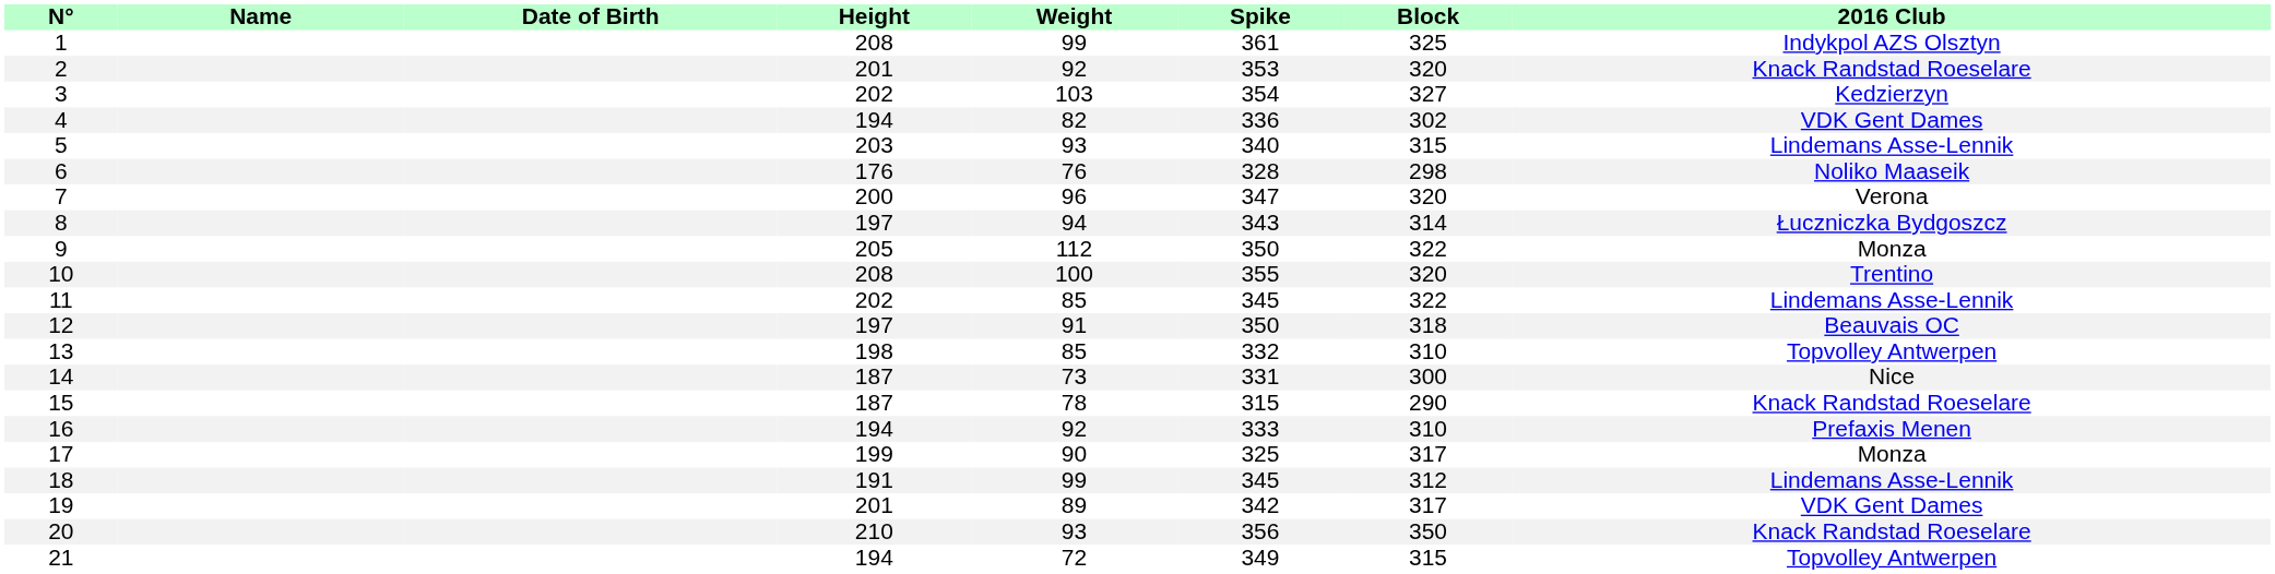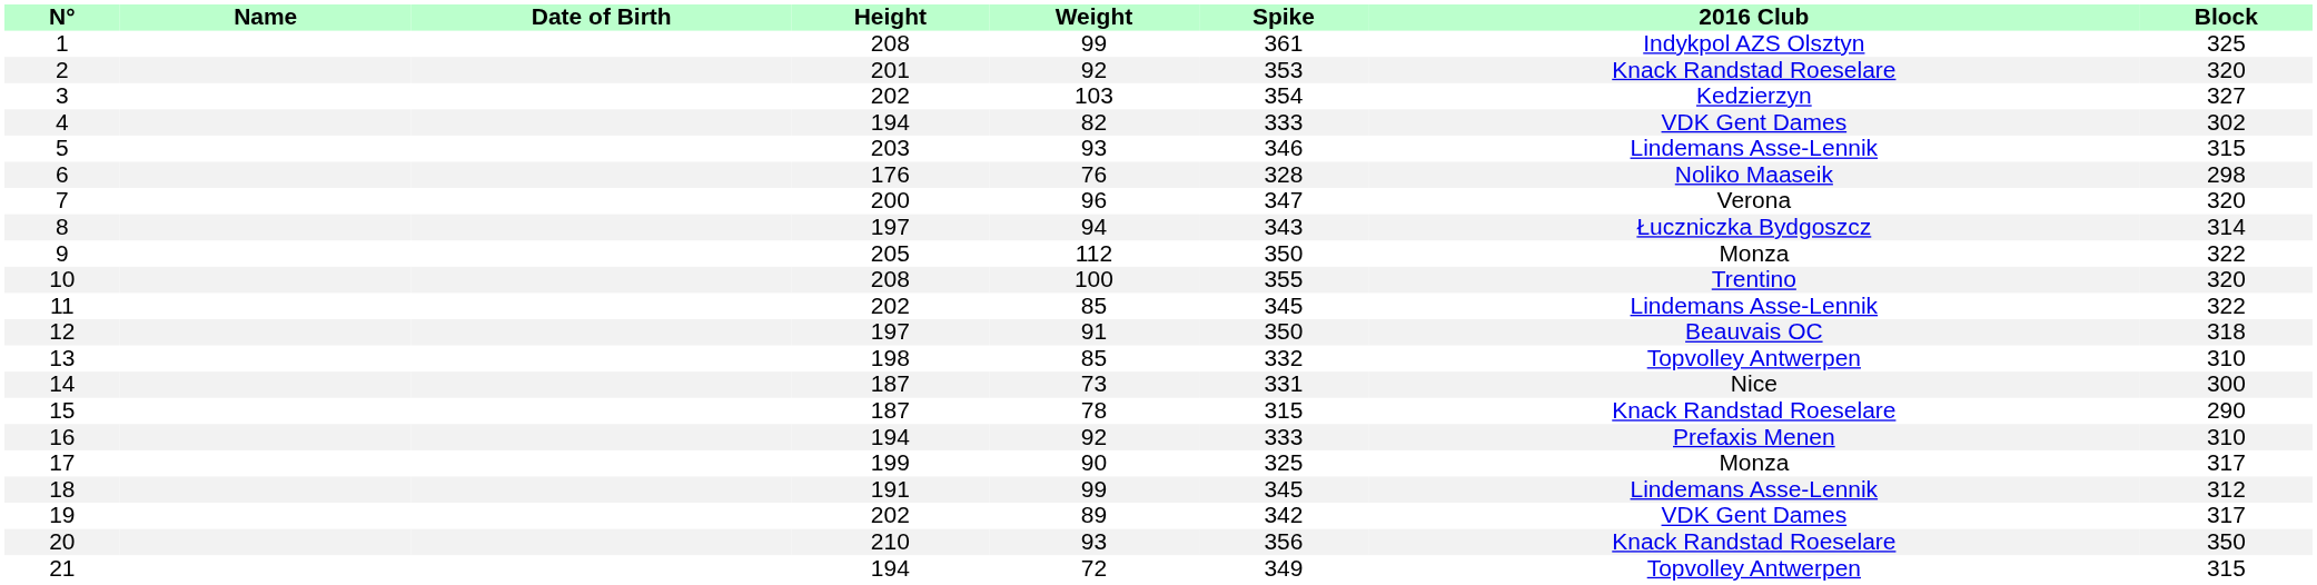 <table style="text-align:center; border:none;" cellpadding=0 cellspacing=0 width=100%>
 <tr style="background: #bbffcc;">
 <th width="5%">N°</th>
 <th width=200px>Name</th>
 <th>Date of Birth</th>
 <th>Height</th>
 <th>Weight</th>
 <th>Spike</th>
+<th>2016 Club</th>
 <th>Block</th>
-<th>2016 Club</th>
 </tr>
 <tr>
 <td>1</td>
 <td></td>
 <td></td>
 <td>208</td>
 <td>99</td>
 <td>361</td>
+<td><a href='#'>Indykpol AZS Olsztyn</a></td>
 <td>325</td>
-<td><a href='#'>Indykpol AZS Olsztyn</a></td>
 </tr>
 <tr bgcolor="#f2f2f2">
 <td>2</td>
 <td></td>
 <td></td>
 <td>201</td>
 <td>92</td>
 <td>353</td>
+<td><a href='#'>Knack Randstad Roeselare</a></td>
 <td>320</td>
-<td><a href='#'>Knack Randstad Roeselare</a></td>
 </tr>
 <tr>
 <td>3</td>
 <td></td>
 <td></td>
 <td>202</td>
 <td>103</td>
 <td>354</td>
+<td><a href='#'>Kedzierzyn</a></td>
 <td>327</td>
-<td><a href='#'>Kedzierzyn</a></td>
 </tr>
 <tr bgcolor="#f2f2f2">
 <td>4</td>
 <td></td>
 <td></td>
 <td>194</td>
 <td>82</td>
-<td>336</td>
+<td>333</td>
+<td><a href='#'>VDK Gent Dames</a></td>
 <td>302</td>
-<td><a href='#'>VDK Gent Dames</a></td>
 </tr>
 <tr>
 <td>5</td>
 <td></td>
 <td></td>
 <td>203</td>
 <td>93</td>
-<td>340</td>
+<td>346</td>
+<td><a href='#'>Lindemans Asse-Lennik</a></td>
 <td>315</td>
-<td><a href='#'>Lindemans Asse-Lennik</a></td>
 </tr>
 <tr bgcolor="#f2f2f2">
 <td>6</td>
 <td></td>
 <td></td>
 <td>176</td>
 <td>76</td>
 <td>328</td>
+<td><a href='#'>Noliko Maaseik</a></td>
 <td>298</td>
-<td><a href='#'>Noliko Maaseik</a></td>
 </tr>
 <tr>
 <td>7</td>
 <td></td>
 <td></td>
 <td>200</td>
 <td>96</td>
 <td>347</td>
+<td>Verona</td>
 <td>320</td>
-<td>Verona</td>
 </tr>
 <tr bgcolor="#f2f2f2">
 <td>8</td>
 <td></td>
 <td></td>
 <td>197</td>
 <td>94</td>
 <td>343</td>
+<td><a href='#'>Łuczniczka Bydgoszcz</a></td>
 <td>314</td>
-<td><a href='#'>Łuczniczka Bydgoszcz</a></td>
 </tr>
 <tr>
 <td>9</td>
 <td></td>
 <td></td>
 <td>205</td>
 <td>112</td>
 <td>350</td>
+<td>Monza</td>
 <td>322</td>
-<td>Monza</td>
 </tr>
 <tr bgcolor="#f2f2f2">
 <td>10</td>
 <td></td>
 <td></td>
 <td>208</td>
 <td>100</td>
 <td>355</td>
+<td><a href='#'>Trentino</a></td>
 <td>320</td>
-<td><a href='#'>Trentino</a></td>
 </tr>
 <tr>
 <td>11</td>
 <td></td>
 <td></td>
 <td>202</td>
 <td>85</td>
 <td>345</td>
+<td><a href='#'>Lindemans Asse-Lennik</a></td>
 <td>322</td>
-<td><a href='#'>Lindemans Asse-Lennik</a></td>
 </tr>
 <tr bgcolor="#f2f2f2">
 <td>12</td>
 <td></td>
 <td></td>
 <td>197</td>
 <td>91</td>
 <td>350</td>
+<td><a href='#'>Beauvais OC</a></td>
 <td>318</td>
-<td><a href='#'>Beauvais OC</a></td>
 </tr>
 <tr>
 <td>13</td>
 <td></td>
 <td></td>
 <td>198</td>
 <td>85</td>
 <td>332</td>
+<td><a href='#'>Topvolley Antwerpen</a></td>
 <td>310</td>
-<td><a href='#'>Topvolley Antwerpen</a></td>
 </tr>
 <tr bgcolor="#f2f2f2">
 <td>14</td>
 <td></td>
 <td></td>
 <td>187</td>
 <td>73</td>
 <td>331</td>
+<td>Nice</td>
 <td>300</td>
-<td>Nice</td>
 </tr>
 <tr>
 <td>15</td>
 <td></td>
 <td></td>
 <td>187</td>
 <td>78</td>
 <td>315</td>
+<td><a href='#'>Knack Randstad Roeselare</a></td>
 <td>290</td>
-<td><a href='#'>Knack Randstad Roeselare</a></td>
 </tr>
 <tr bgcolor="#f2f2f2">
 <td>16</td>
 <td></td>
 <td></td>
 <td>194</td>
 <td>92</td>
 <td>333</td>
+<td><a href='#'>Prefaxis Menen</a></td>
 <td>310</td>
-<td><a href='#'>Prefaxis Menen</a></td>
 </tr>
 <tr>
 <td>17</td>
 <td></td>
 <td></td>
 <td>199</td>
 <td>90</td>
 <td>325</td>
+<td>Monza</td>
 <td>317</td>
-<td>Monza</td>
 </tr>
 <tr bgcolor="#f2f2f2">
 <td>18</td>
 <td></td>
 <td></td>
 <td>191</td>
 <td>99</td>
 <td>345</td>
+<td><a href='#'>Lindemans Asse-Lennik</a></td>
 <td>312</td>
-<td><a href='#'>Lindemans Asse-Lennik</a></td>
 </tr>
 <tr>
 <td>19</td>
 <td></td>
 <td></td>
-<td>201</td>
+<td>202</td>
 <td>89</td>
 <td>342</td>
+<td><a href='#'>VDK Gent Dames</a></td>
 <td>317</td>
-<td><a href='#'>VDK Gent Dames</a></td>
 </tr>
 <tr bgcolor="#f2f2f2">
 <td>20</td>
 <td></td>
 <td></td>
 <td>210</td>
 <td>93</td>
 <td>356</td>
+<td><a href='#'>Knack Randstad Roeselare</a></td>
 <td>350</td>
-<td><a href='#'>Knack Randstad Roeselare</a></td>
 </tr>
 <tr>
 <td>21</td>
 <td></td>
 <td></td>
 <td>194</td>
 <td>72</td>
 <td>349</td>
+<td><a href='#'>Topvolley Antwerpen</a></td>
 <td>315</td>
-<td><a href='#'>Topvolley Antwerpen</a></td>
 </tr>
 </table>
